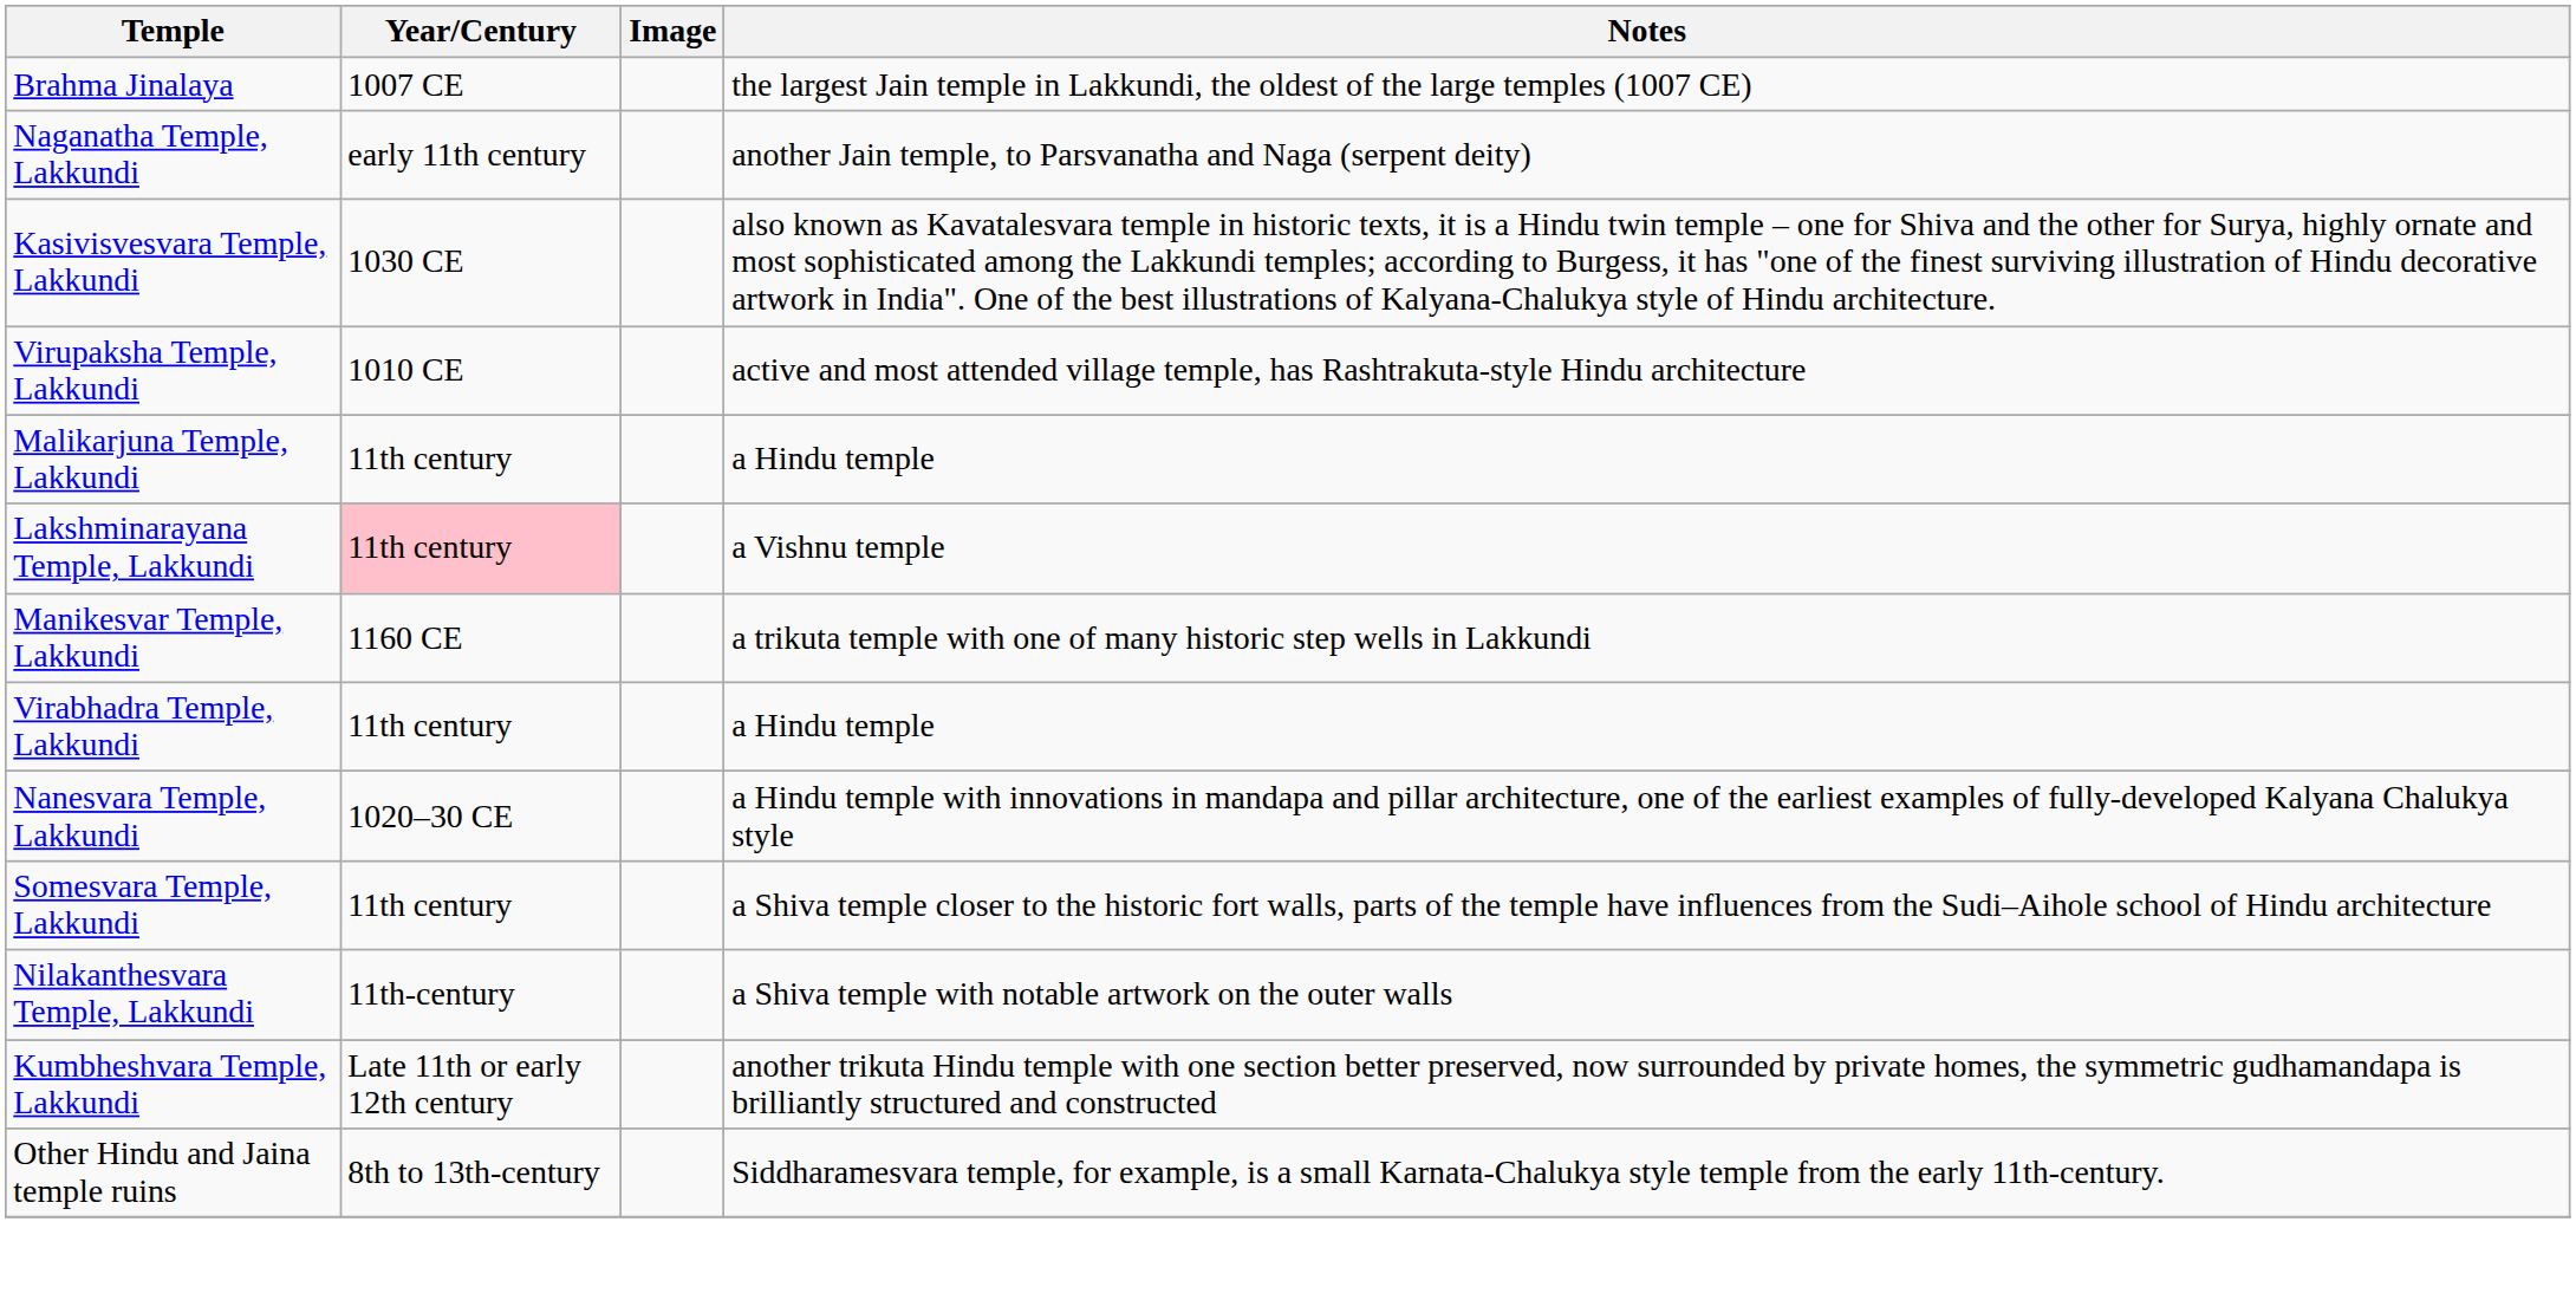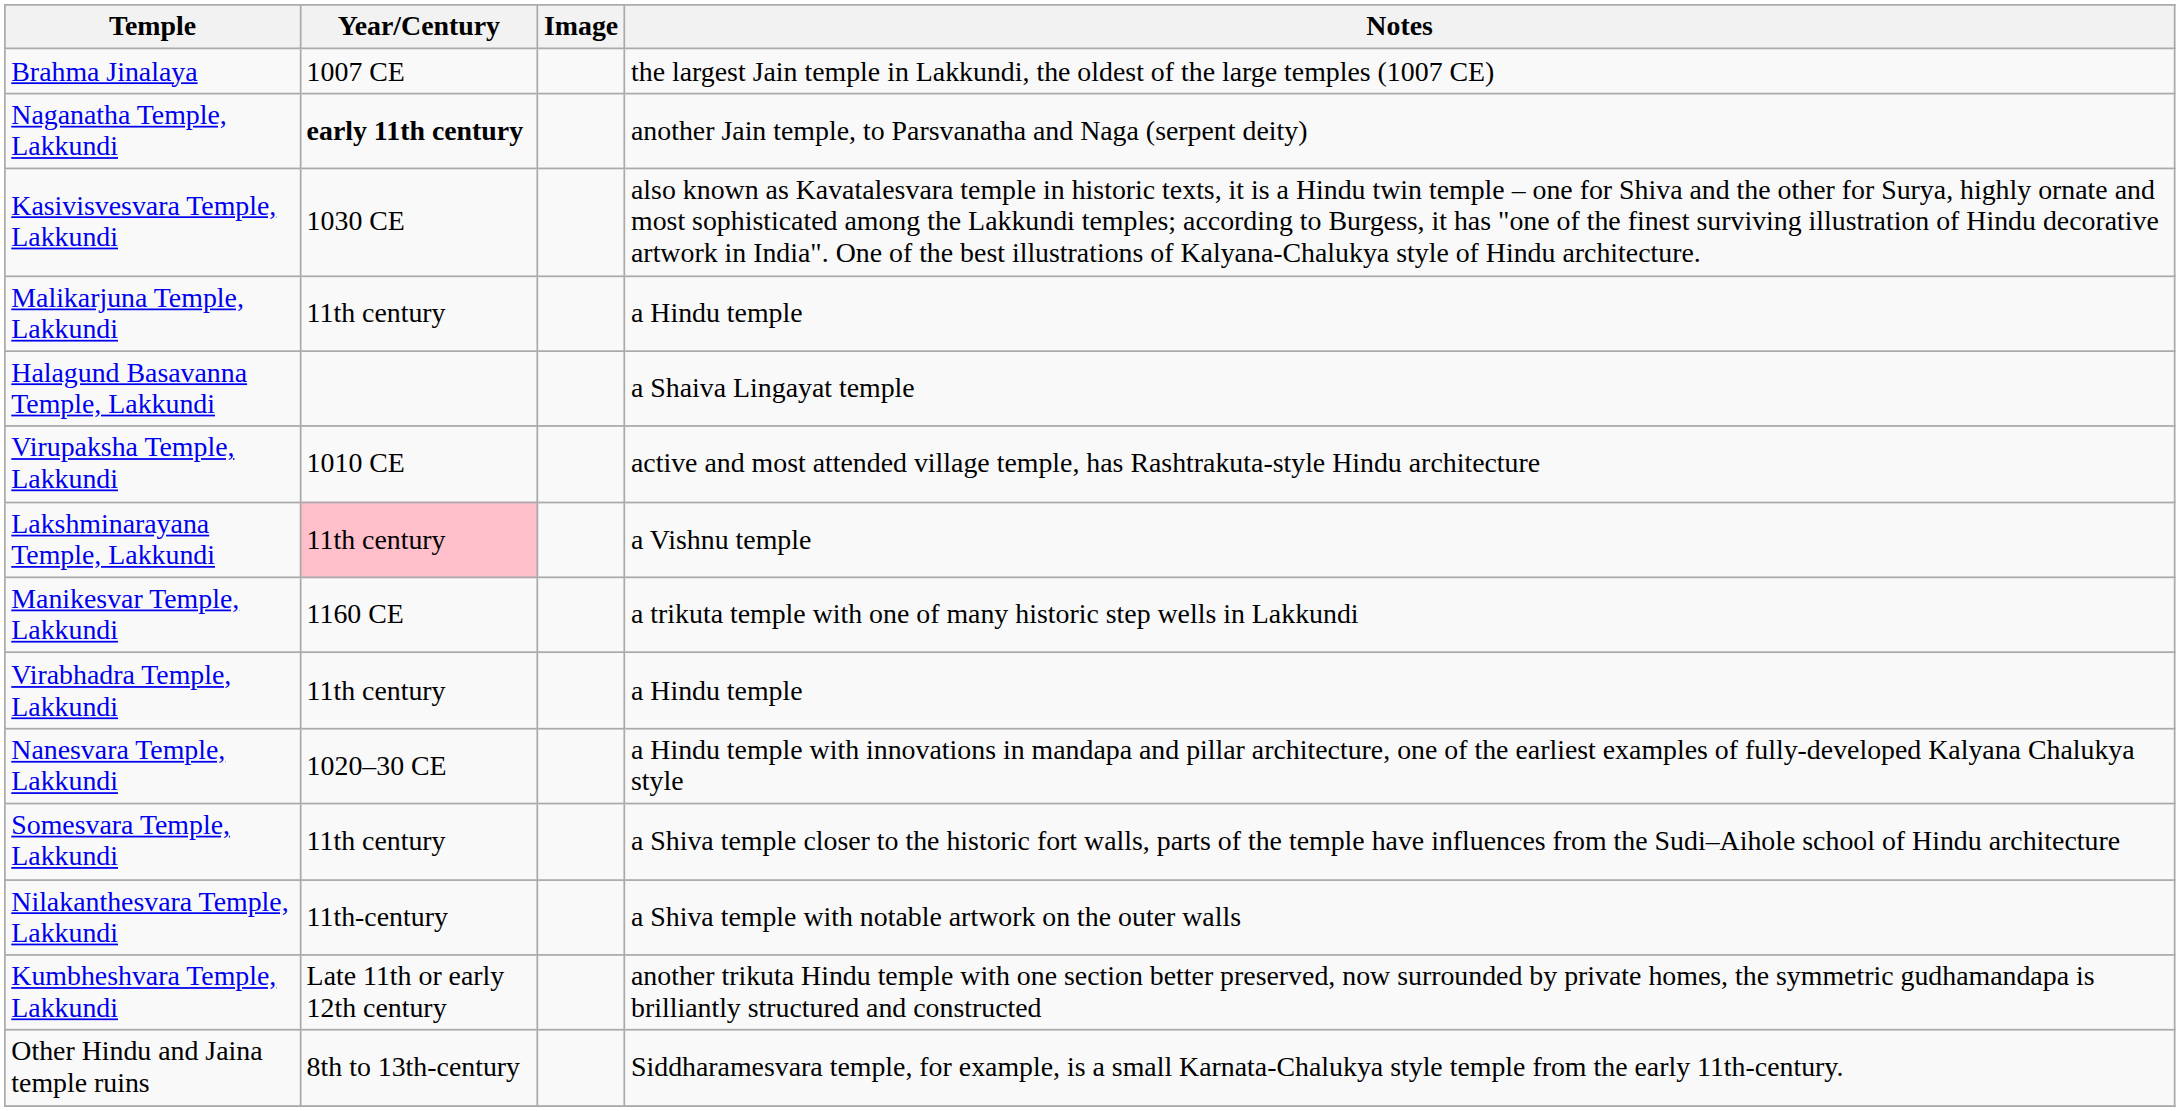 <table class="wikitable">
 <tr>
 <th>Temple</th>
 <th>Year/Century</th>
 <th>Image</th>
 <th>Notes</th>
 </tr>
 <tr>
 <td><a href='#'>Brahma Jinalaya</a></td>
 <td>1007 CE</td>
 <td></td>
 <td>the largest Jain temple in Lakkundi, the oldest of the large temples (1007 CE)</td>
 </tr>
 <tr>
 <td><a href='#'>Naganatha Temple, Lakkundi</a></td>
-<td>early 11th century</td>
+<td><strong>early 11th century</strong></td>
 <td></td>
 <td>another Jain temple, to Parsvanatha and Naga (serpent deity)</td>
 </tr>
 <tr>
 <td><a href='#'>Kasivisvesvara Temple, Lakkundi</a></td>
 <td>1030 CE</td>
 <td></td>
 <td>also known as Kavatalesvara temple in historic texts, it is a Hindu twin temple – one for Shiva and the other for Surya, highly ornate and most sophisticated among the Lakkundi temples; according to Burgess, it has "one of the finest surviving illustration of Hindu decorative artwork in India". One of the best illustrations of Kalyana-Chalukya style of Hindu architecture.</td>
 </tr>
 <tr>
+<td><a href='#'>Malikarjuna Temple, Lakkundi</a></td>
+<td>11th century</td>
+<td></td>
+<td>a Hindu temple</td>
+</tr>
+<tr>
+<td><a href='#'>Halagund Basavanna Temple, Lakkundi</a></td>
+<td></td>
+<td></td>
+<td>a Shaiva Lingayat temple</td>
+</tr>
+<tr>
 <td><a href='#'>Virupaksha Temple, Lakkundi</a></td>
 <td>1010 CE</td>
 <td></td>
 <td>active and most attended village temple, has Rashtrakuta-style Hindu architecture</td>
-</tr>
-<tr>
-<td><a href='#'>Malikarjuna Temple, Lakkundi</a></td>
-<td>11th century</td>
-<td></td>
-<td>a Hindu temple</td>
 </tr>
 <tr>
 <td><a href='#'>Lakshminarayana Temple, Lakkundi</a></td>
 <td style="background: pink;">11th century</td>
 <td></td>
 <td>a Vishnu temple</td>
 </tr>
 <tr>
 <td><a href='#'>Manikesvar Temple, Lakkundi</a></td>
 <td>1160 CE</td>
 <td></td>
 <td>a trikuta temple with one of many historic step wells in Lakkundi</td>
 </tr>
 <tr>
 <td><a href='#'>Virabhadra Temple, Lakkundi</a></td>
 <td>11th century</td>
 <td></td>
 <td>a Hindu temple</td>
 </tr>
 <tr>
 <td><a href='#'>Nanesvara Temple, Lakkundi</a></td>
 <td>1020–30 CE</td>
 <td></td>
 <td>a Hindu temple with innovations in mandapa and pillar architecture, one of the earliest examples of fully-developed Kalyana Chalukya style</td>
 </tr>
 <tr>
 <td><a href='#'>Somesvara Temple, Lakkundi</a></td>
 <td>11th century</td>
 <td></td>
 <td>a Shiva temple closer to the historic fort walls, parts of the temple have influences from the Sudi–Aihole school of Hindu architecture</td>
 </tr>
 <tr>
 <td><a href='#'>Nilakanthesvara Temple, Lakkundi</a></td>
 <td>11th-century</td>
 <td></td>
 <td>a Shiva temple with notable artwork on the outer walls</td>
 </tr>
 <tr>
 <td><a href='#'>Kumbheshvara Temple, Lakkundi</a></td>
 <td>Late 11th or early 12th century</td>
 <td></td>
 <td>another trikuta Hindu temple with one section better preserved, now surrounded by private homes, the symmetric gudhamandapa is brilliantly structured and constructed</td>
 </tr>
 <tr>
 <td>Other Hindu and Jaina temple ruins</td>
 <td>8th to 13th-century</td>
 <td></td>
 <td>Siddharamesvara temple, for example, is a small Karnata-Chalukya style temple from the early 11th-century.</td>
 </tr>
 <tr>
 </tr>
 </table>
